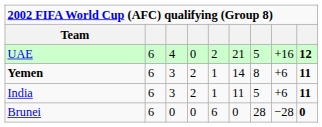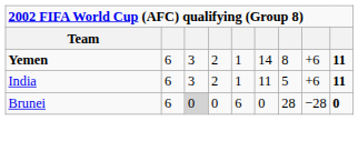 <table class="wikitable" style="float:right;margin:10px;">
 <tr>
 <td align=left colspan="9"><strong><a href='#'>2002 FIFA World Cup</a> (AFC) qualifying (Group 8)</strong></td>
 </tr>
 <tr>
 <th width="175">Team</th>
 <th width="20"></th>
 <th width="20"></th>
 <th width="20"></th>
 <th width="20"></th>
 <th width="20"></th>
 <th width="20"></th>
 <th width="20"></th>
 <th width="20"></th>
-</tr>
-<tr bgcolor=#ccffcc>
-<td align=left> <a href='#'>UAE</a></td>
-<td>6</td>
-<td>4</td>
-<td>0</td>
-<td>2</td>
-<td>21</td>
-<td>5</td>
-<td>+16</td>
-<td><strong>12</strong></td>
 </tr>
 <tr bgcolor=>
 <td align=left> <strong>Yemen</strong></td>
 <td>6</td>
 <td>3</td>
 <td>2</td>
 <td>1</td>
 <td>14</td>
 <td>8</td>
 <td>+6</td>
 <td><strong>11</strong></td>
 </tr>
 <tr bgcolor=>
 <td align=left> <a href='#'>India</a></td>
 <td>6</td>
 <td>3</td>
 <td>2</td>
 <td>1</td>
 <td>11</td>
 <td>5</td>
 <td>+6</td>
 <td><strong>11</strong></td>
 </tr>
 <tr>
 <td align=left> <a href='#'>Brunei</a></td>
 <td>6</td>
-<td>0</td>
+<td style="background: lightgrey;">0</td>
 <td>0</td>
 <td>6</td>
 <td>0</td>
 <td>28</td>
 <td>−28</td>
 <td><strong>0</strong></td>
 </tr>
 </table>
